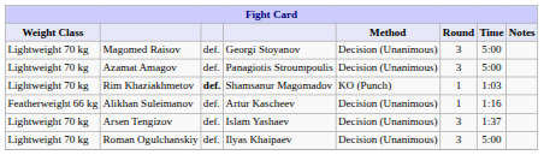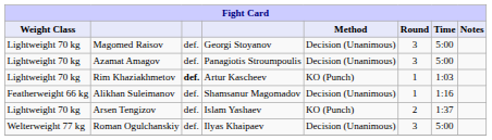 <table class="wikitable" style="font-size: 80%;">
 <tr>
 <th colspan="8" style="background-color: #ccf; color: #000080; text-align: center;"><strong>Fight Card</strong></th>
 </tr>
 <tr>
 <th colspan="1" style="background-color: #E6E8FA; color: #000000; text-align: center;">Weight Class</th>
 <th colspan="1" style="background-color: #E6E8FA; color: #000000; text-align: center;"></th>
 <th colspan="1" style="background-color: #E6E8FA; color: #000000; text-align: center;"></th>
 <th colspan="1" style="background-color: #E6E8FA; color: #000000; text-align: center;"></th>
 <th colspan="1" style="background-color: #E6E8FA; color: #000000; text-align: center;">Method</th>
 <th colspan="1" style="background-color: #E6E8FA; color: #000000; text-align: center;">Round</th>
 <th colspan="1" style="background-color: #E6E8FA; color: #000000; text-align: center;">Time</th>
 <th colspan="1" style="background-color: #E6E8FA; color: #000000; text-align: center;">Notes</th>
 </tr>
 <tr>
 <td>Lightweight 70 kg</td>
 <td> Magomed Raisov</td>
 <td>def.</td>
 <td> Georgi Stoyanov</td>
 <td>Decision (Unanimous)</td>
 <td align=center>3</td>
 <td align=center>5:00</td>
 <td></td>
 </tr>
 <tr>
 <td>Lightweight 70 kg</td>
 <td> Azamat Amagov</td>
 <td>def.</td>
 <td> Panagiotis Stroumpoulis</td>
 <td>Decision (Unanimous)</td>
 <td align=center>3</td>
 <td align=center>5:00</td>
 <td></td>
 </tr>
 <tr>
 <td>Lightweight 70 kg</td>
 <td> Rim Khaziakhmetov</td>
 <td><strong>def.</strong></td>
-<td> Shamsanur Magomadov</td>
+<td> Artur Kascheev</td>
 <td>KO (Punch)</td>
 <td align=center>1</td>
 <td align=center>1:03</td>
 <td></td>
 </tr>
 <tr>
 <td>Featherweight 66 kg</td>
 <td> Alikhan Suleimanov</td>
 <td>def.</td>
-<td> Artur Kascheev</td>
+<td> Shamsanur Magomadov</td>
 <td>Decision (Unanimous)</td>
 <td align=center>1</td>
 <td align=center>1:16</td>
 <td></td>
 </tr>
 <tr>
 <td>Lightweight 70 kg</td>
 <td> Arsen Tengizov</td>
 <td>def.</td>
 <td> Islam Yashaev</td>
-<td>Decision (Unanimous)</td>
-<td align=center>3</td>
+<td>KO (Punch)</td>
+<td align=center>2</td>
 <td align=center>1:37</td>
 <td></td>
 </tr>
 <tr>
-<td>Lightweight 70 kg</td>
+<td>Welterweight 77 kg</td>
 <td> Roman Ogulchanskiy</td>
 <td>def.</td>
 <td> Ilyas Khaipaev</td>
 <td>Decision (Unanimous)</td>
 <td align=center>3</td>
 <td align=center>5:00</td>
 <td></td>
 </tr>
 <tr>
 </tr>
 </table>
